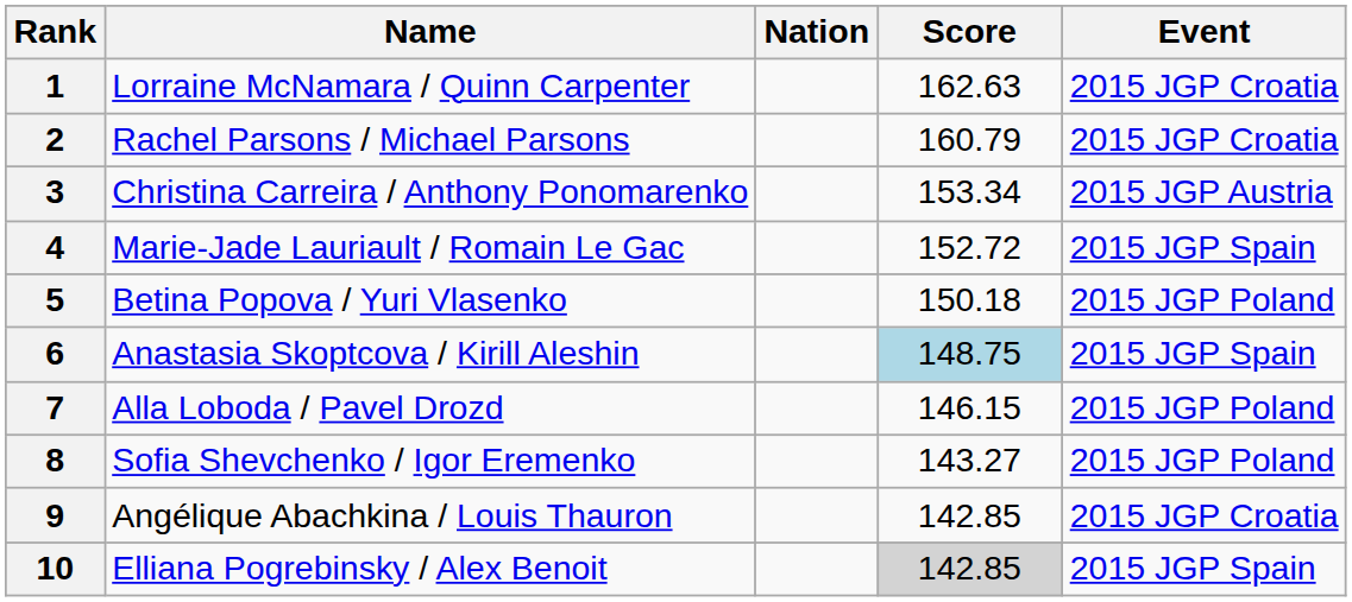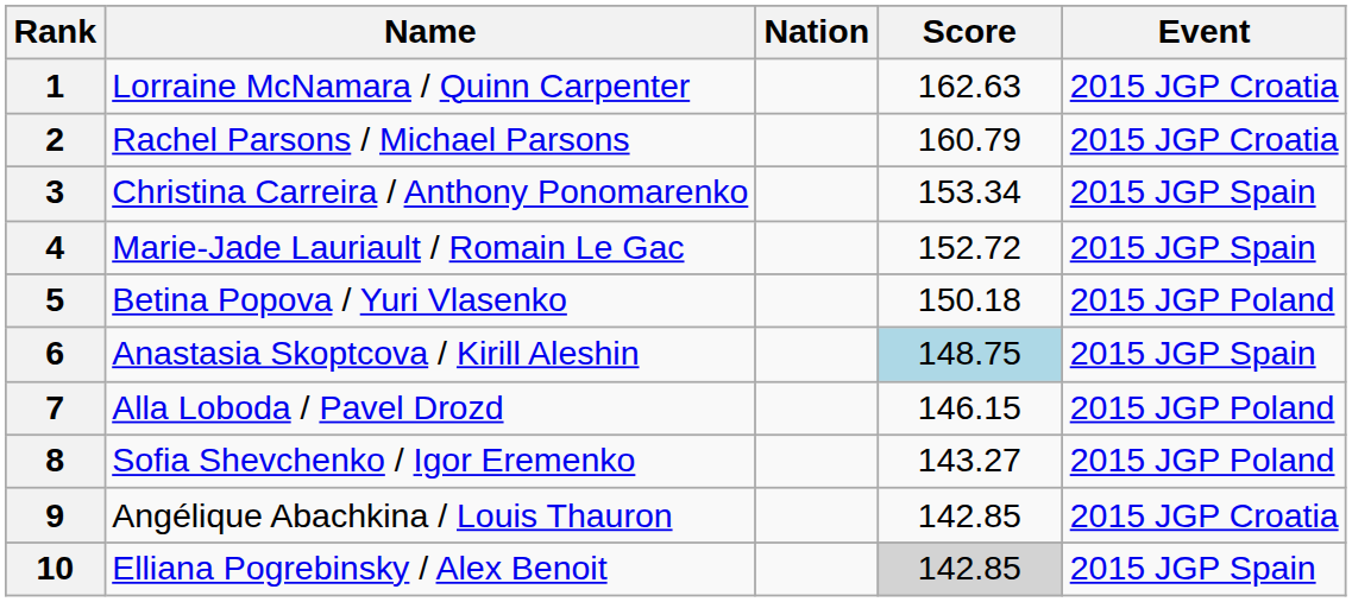 <table class="wikitable sortable">
 <tr>
 <th>Rank</th>
 <th>Name</th>
 <th>Nation</th>
 <th style="width:80px;">Score</th>
 <th>Event</th>
 </tr>
 <tr>
 <th>1</th>
 <td><a href='#'>Lorraine McNamara</a> / <a href='#'>Quinn Carpenter</a></td>
 <td></td>
 <td style="text-align:center;">162.63</td>
 <td><a href='#'>2015 JGP Croatia</a></td>
 </tr>
 <tr>
 <th>2</th>
 <td><a href='#'>Rachel Parsons</a> / <a href='#'>Michael Parsons</a></td>
 <td></td>
 <td style="text-align:center;">160.79</td>
 <td><a href='#'>2015 JGP Croatia</a></td>
 </tr>
 <tr>
 <th>3</th>
 <td><a href='#'>Christina Carreira</a> / <a href='#'>Anthony Ponomarenko</a></td>
 <td></td>
 <td style="text-align:center;">153.34</td>
-<td><a href='#'>2015 JGP Austria</a></td>
+<td><a href='#'>2015 JGP Spain</a></td>
 </tr>
 <tr>
 <th>4</th>
 <td><a href='#'>Marie-Jade Lauriault</a> / <a href='#'>Romain Le Gac</a></td>
 <td></td>
 <td style="text-align:center;">152.72</td>
 <td><a href='#'>2015 JGP Spain</a></td>
 </tr>
 <tr>
 <th>5</th>
 <td><a href='#'>Betina Popova</a> / <a href='#'>Yuri Vlasenko</a></td>
 <td></td>
 <td style="text-align:center;">150.18</td>
 <td><a href='#'>2015 JGP Poland</a></td>
 </tr>
 <tr>
 <th>6</th>
 <td><a href='#'>Anastasia Skoptcova</a> / <a href='#'>Kirill Aleshin</a></td>
 <td></td>
 <td style="background: lightblue; text-align:center;">148.75</td>
 <td><a href='#'>2015 JGP Spain</a></td>
 </tr>
 <tr>
 <th>7</th>
 <td><a href='#'>Alla Loboda</a> / <a href='#'>Pavel Drozd</a></td>
 <td></td>
 <td style="text-align:center;">146.15</td>
 <td><a href='#'>2015 JGP Poland</a></td>
 </tr>
 <tr>
 <th>8</th>
 <td><a href='#'>Sofia Shevchenko</a> / <a href='#'>Igor Eremenko</a></td>
 <td></td>
 <td style="text-align:center;">143.27</td>
 <td><a href='#'>2015 JGP Poland</a></td>
 </tr>
 <tr>
 <th>9</th>
 <td>Angélique Abachkina / <a href='#'>Louis Thauron</a></td>
 <td></td>
 <td style="text-align:center;">142.85</td>
 <td><a href='#'>2015 JGP Croatia</a></td>
 </tr>
 <tr>
 <th>10</th>
 <td><a href='#'>Elliana Pogrebinsky</a> / <a href='#'>Alex Benoit</a></td>
 <td></td>
 <td style="background: lightgrey; text-align:center;">142.85</td>
 <td><a href='#'>2015 JGP Spain</a></td>
 </tr>
 </table>
